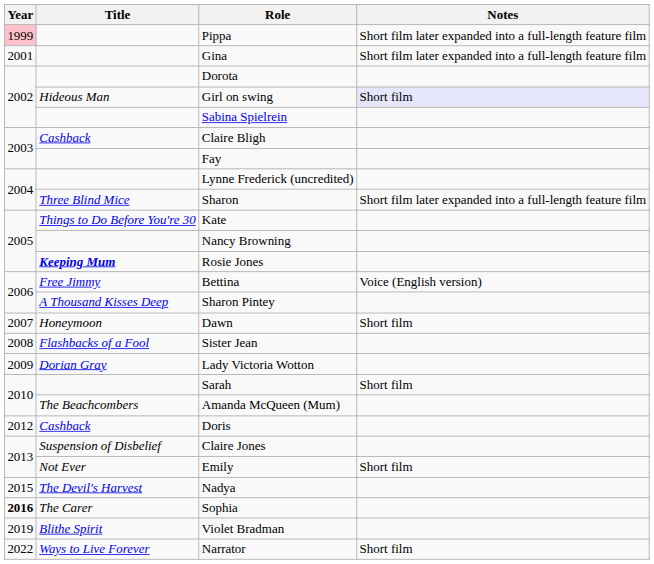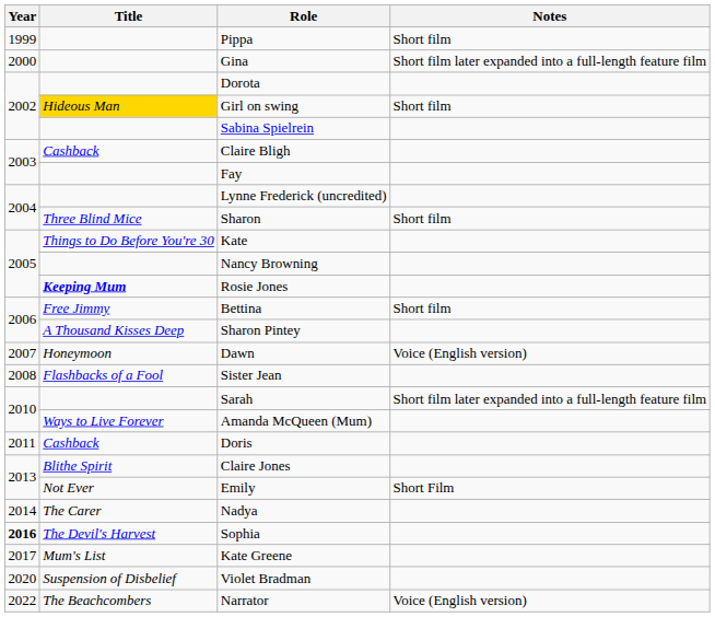 <table class="wikitable sortable">
 <tr>
 <th>Year</th>
 <th>Title</th>
 <th>Role</th>
 <th>Notes</th>
 </tr>
 <tr>
-<td style="background: pink;">1999</td>
+<td>1999</td>
 <td><em></em></td>
 <td>Pippa</td>
-<td>Short film later expanded into a full-length feature film</td>
+<td>Short film</td>
 </tr>
 <tr>
-<td>2001</td>
+<td>2000</td>
 <td><em></em></td>
 <td>Gina</td>
 <td>Short film later expanded into a full-length feature film</td>
 </tr>
 <tr>
 <td rowspan="3">2002</td>
 <td><em></em></td>
 <td>Dorota</td>
 <td></td>
 </tr>
 <tr>
-<td><em>Hideous Man</em></td>
+<td style="background: gold;"><em>Hideous Man</em></td>
 <td>Girl on swing</td>
-<td style="background: lavender;">Short film</td>
+<td>Short film</td>
 </tr>
 <tr>
 <td><em></em></td>
 <td><a href='#'>Sabina Spielrein</a></td>
 <td></td>
 </tr>
 <tr>
 <td rowspan="2">2003</td>
 <td><em><a href='#'>Cashback</a></em></td>
 <td>Claire Bligh</td>
 <td></td>
 </tr>
 <tr>
 <td><em></em></td>
 <td>Fay</td>
 <td></td>
 </tr>
 <tr>
 <td rowspan="2">2004</td>
 <td><em></em></td>
 <td>Lynne Frederick (uncredited)</td>
 <td></td>
 </tr>
 <tr>
 <td><em><a href='#'>Three Blind Mice</a></em></td>
 <td>Sharon</td>
-<td>Short film later expanded into a full-length feature film</td>
+<td>Short film</td>
 </tr>
 <tr>
 <td rowspan="3">2005</td>
 <td><em><a href='#'>Things to Do Before You're 30</a></em></td>
 <td>Kate</td>
 <td></td>
 </tr>
 <tr>
 <td><em></em></td>
 <td>Nancy Browning</td>
 <td></td>
 </tr>
 <tr>
 <td><strong><em><a href='#'>Keeping Mum</a></em></strong></td>
 <td>Rosie Jones</td>
 <td></td>
 </tr>
 <tr>
 <td rowspan="2">2006</td>
 <td><em><a href='#'>Free Jimmy</a></em></td>
 <td>Bettina</td>
-<td>Voice (English version)</td>
+<td>Short film</td>
 </tr>
 <tr>
 <td><em><a href='#'>A Thousand Kisses Deep</a></em></td>
 <td>Sharon Pintey</td>
 <td></td>
 </tr>
 <tr>
 <td>2007</td>
 <td><em>Honeymoon</em></td>
 <td>Dawn</td>
-<td>Short film</td>
+<td>Voice (English version)</td>
 </tr>
 <tr>
 <td>2008</td>
 <td><em><a href='#'>Flashbacks of a Fool</a></em></td>
 <td>Sister Jean</td>
 <td></td>
 </tr>
 <tr>
-<td>2009</td>
-<td><em><a href='#'>Dorian Gray</a></em></td>
-<td>Lady Victoria Wotton</td>
-<td></td>
-</tr>
-<tr>
 <td rowspan="2">2010</td>
 <td><em></em></td>
 <td>Sarah</td>
-<td>Short film</td>
+<td>Short film later expanded into a full-length feature film</td>
 </tr>
 <tr>
-<td><em>The Beachcombers</em></td>
+<td><em><a href='#'>Ways to Live Forever</a></em></td>
 <td>Amanda McQueen (Mum)</td>
 <td></td>
 </tr>
 <tr>
-<td>2012</td>
+<td>2011</td>
 <td><em><a href='#'>Cashback</a></em></td>
 <td>Doris</td>
 <td></td>
 </tr>
 <tr>
 <td rowspan="2">2013</td>
-<td><em>Suspension of Disbelief</em></td>
+<td><em><a href='#'>Blithe Spirit</a></em></td>
 <td>Claire Jones</td>
 <td></td>
 </tr>
 <tr>
 <td><em>Not Ever</em></td>
 <td>Emily</td>
-<td>Short film</td>
+<td>Short Film</td>
 </tr>
 <tr>
-<td>2015</td>
-<td><em><a href='#'>The Devil's Harvest</a></em></td>
+<td>2014</td>
+<td><em>The Carer</em></td>
 <td>Nadya</td>
 <td></td>
 </tr>
 <tr>
 <td><strong>2016</strong></td>
-<td><em>The Carer</em></td>
+<td><em><a href='#'>The Devil's Harvest</a></em></td>
 <td>Sophia</td>
 <td></td>
 </tr>
 <tr>
-<td>2019</td>
-<td><em><a href='#'>Blithe Spirit</a></em></td>
+<td>2017</td>
+<td><em>Mum's List</em></td>
+<td>Kate Greene</td>
+<td></td>
+</tr>
+<tr>
+<td>2020</td>
+<td><em>Suspension of Disbelief</em></td>
 <td>Violet Bradman</td>
 <td></td>
 </tr>
 <tr>
 <td>2022</td>
-<td><em><a href='#'>Ways to Live Forever</a></em></td>
+<td><em>The Beachcombers</em></td>
 <td>Narrator</td>
-<td>Short film</td>
+<td>Voice (English version)</td>
 </tr>
 </table>
